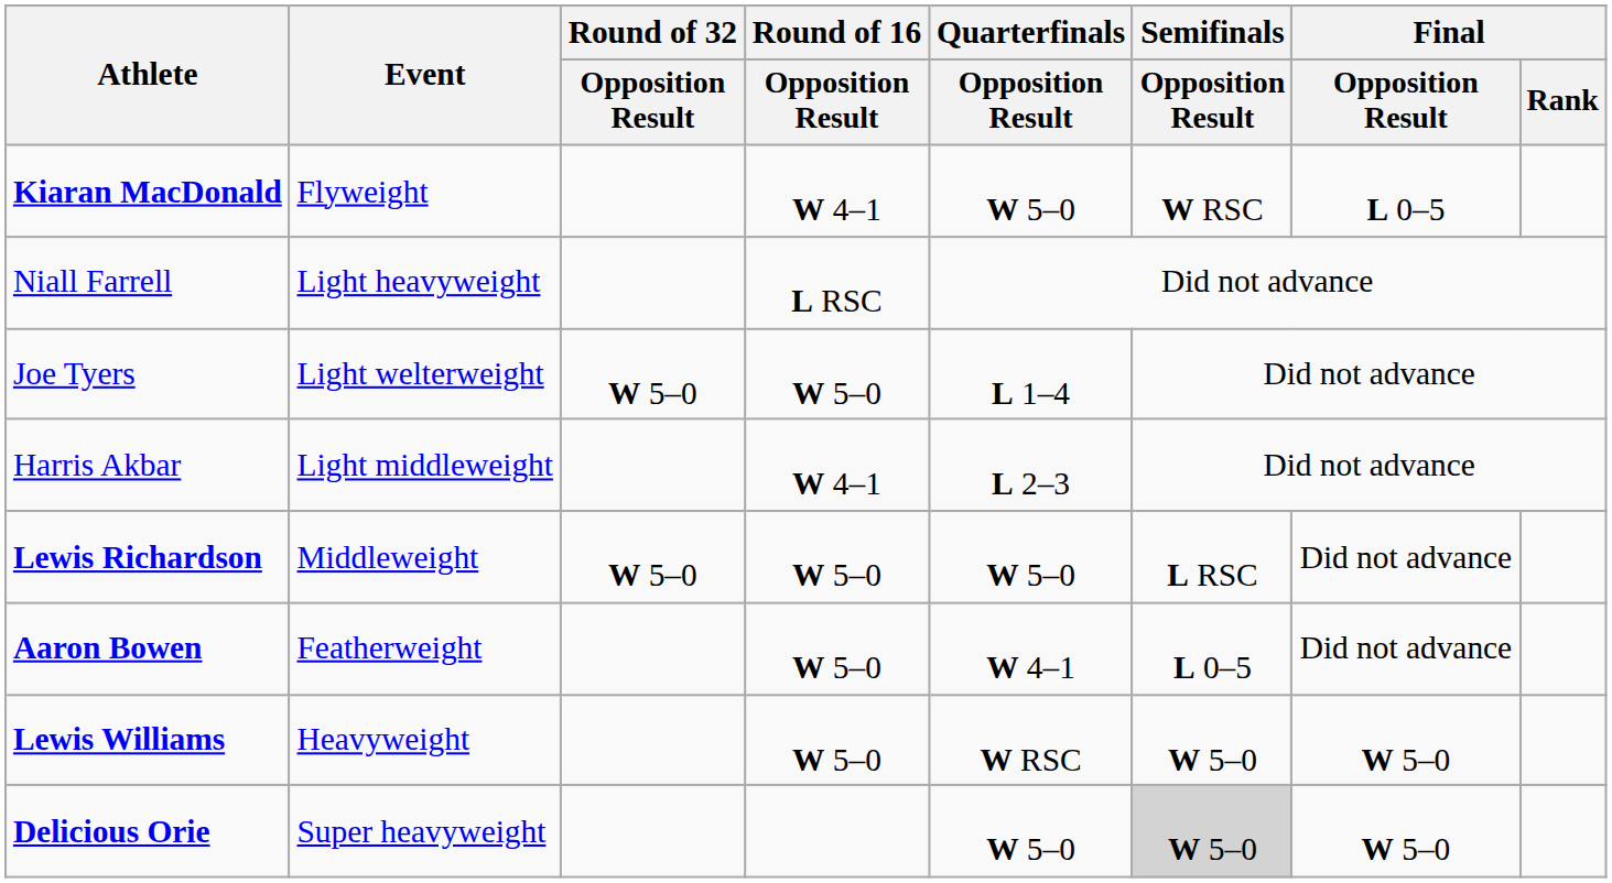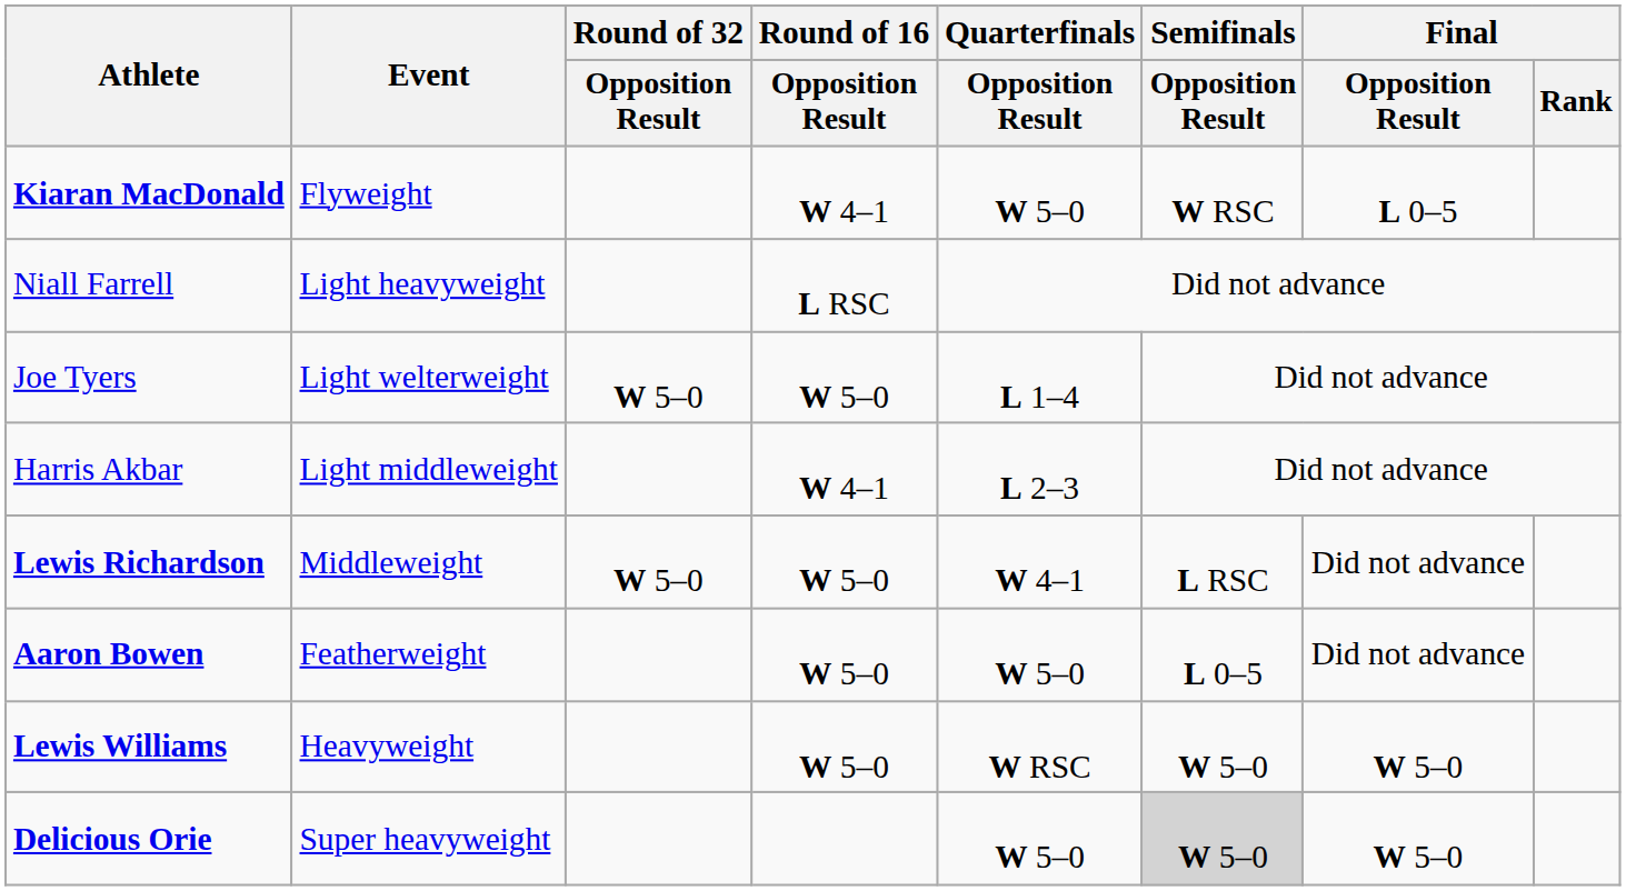 <table class="wikitable" style="font-size:90%; text-align:center">
 <tr>
 <th rowspan=2>Athlete</th>
 <th rowspan=2>Event</th>
 <th>Round of 32</th>
 <th>Round of 16</th>
 <th>Quarterfinals</th>
 <th>Semifinals</th>
 <th colspan=2>Final</th>
 </tr>
 <tr style="font-size:95%">
 <th>Opposition<br>Result</th>
 <th>Opposition<br>Result</th>
 <th>Opposition<br>Result</th>
 <th>Opposition<br>Result</th>
 <th>Opposition<br>Result</th>
 <th>Rank</th>
 </tr>
 <tr>
 <td align=left><strong><a href='#'>Kiaran MacDonald</a></strong></td>
 <td align=left><a href='#'>Flyweight</a></td>
 <td></td>
 <td><br><strong>W</strong> 4–1</td>
 <td><br><strong>W</strong> 5–0</td>
 <td><br><strong>W</strong> RSC</td>
 <td><br><strong>L</strong> 0–5</td>
 <td></td>
 </tr>
 <tr>
 <td align=left><a href='#'>Niall Farrell</a></td>
 <td align=left><a href='#'>Light heavyweight</a></td>
 <td></td>
 <td><br><strong>L</strong> RSC</td>
 <td colspan=4>Did not advance</td>
 </tr>
 <tr>
 <td align=left><a href='#'>Joe Tyers</a></td>
 <td align=left><a href='#'>Light welterweight</a></td>
 <td><br><strong>W</strong> 5–0</td>
 <td><br><strong>W</strong> 5–0</td>
 <td><br><strong>L</strong> 1–4</td>
 <td colspan=3>Did not advance</td>
 </tr>
 <tr>
 <td align=left><a href='#'>Harris Akbar</a></td>
 <td align=left><a href='#'>Light middleweight</a></td>
 <td></td>
 <td><br><strong>W</strong> 4–1</td>
 <td><br><strong>L</strong> 2–3</td>
 <td colspan=3>Did not advance</td>
 </tr>
 <tr>
 <td align=left><strong><a href='#'>Lewis Richardson</a></strong></td>
 <td align=left><a href='#'>Middleweight</a></td>
 <td><br><strong>W</strong> 5–0</td>
 <td><br><strong>W</strong> 5–0</td>
-<td><br><strong>W</strong> 5–0</td>
+<td><br><strong>W</strong> 4–1</td>
 <td><br><strong>L</strong> RSC</td>
 <td>Did not advance</td>
 <td></td>
 </tr>
 <tr>
 <td align=left><strong><a href='#'>Aaron Bowen</a></strong></td>
 <td align=left><a href='#'>Featherweight</a></td>
 <td></td>
 <td><br><strong>W</strong> 5–0</td>
-<td><br><strong>W</strong> 4–1</td>
+<td><br><strong>W</strong> 5–0</td>
 <td><br><strong>L</strong> 0–5</td>
 <td>Did not advance</td>
 <td></td>
 </tr>
 <tr>
 <td align=left><strong><a href='#'>Lewis Williams</a></strong></td>
 <td align=left><a href='#'>Heavyweight</a></td>
 <td></td>
 <td><br><strong>W</strong> 5–0</td>
 <td><br><strong>W</strong> RSC</td>
 <td><br><strong>W</strong> 5–0</td>
 <td><br><strong>W</strong> 5–0</td>
 <td></td>
 </tr>
 <tr>
 <td align=left><strong><a href='#'>Delicious Orie</a></strong></td>
 <td align=left><a href='#'>Super heavyweight</a></td>
 <td></td>
 <td></td>
 <td><br><strong>W</strong> 5–0</td>
 <td style="background: lightgrey;"><br><strong>W</strong> 5–0</td>
 <td><br><strong>W</strong> 5–0</td>
 <td></td>
 </tr>
 </table>
